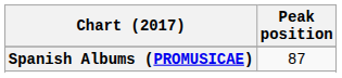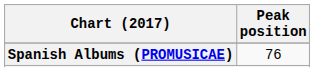 <table class="wikitable sortable plainrowheaders" style="text-align:center">
 <tr>
 <th scope="col">Chart (2017)</th>
 <th scope="col">Peak<br> position</th>
 </tr>
 <tr>
 </tr>
 <tr>
 </tr>
 <tr>
 </tr>
 <tr>
 </tr>
 <tr>
 </tr>
 <tr>
 </tr>
 <tr>
 </tr>
 <tr>
 </tr>
 <tr>
 </tr>
 <tr>
 </tr>
 <tr>
 </tr>
 <tr>
 <th scope="row">Spanish Albums (<a href='#'>PROMUSICAE</a>)</th>
-<td>87</td>
+<td>76</td>
 </tr>
 <tr>
 </tr>
 <tr>
 </tr>
 <tr>
 </tr>
 <tr>
 </tr>
 </table>
